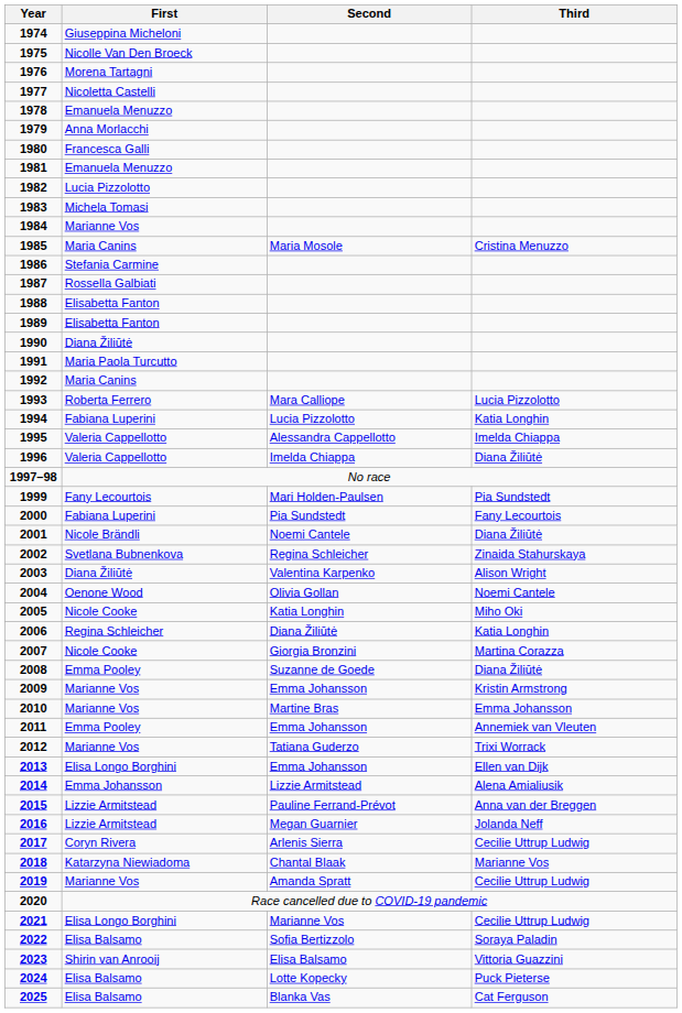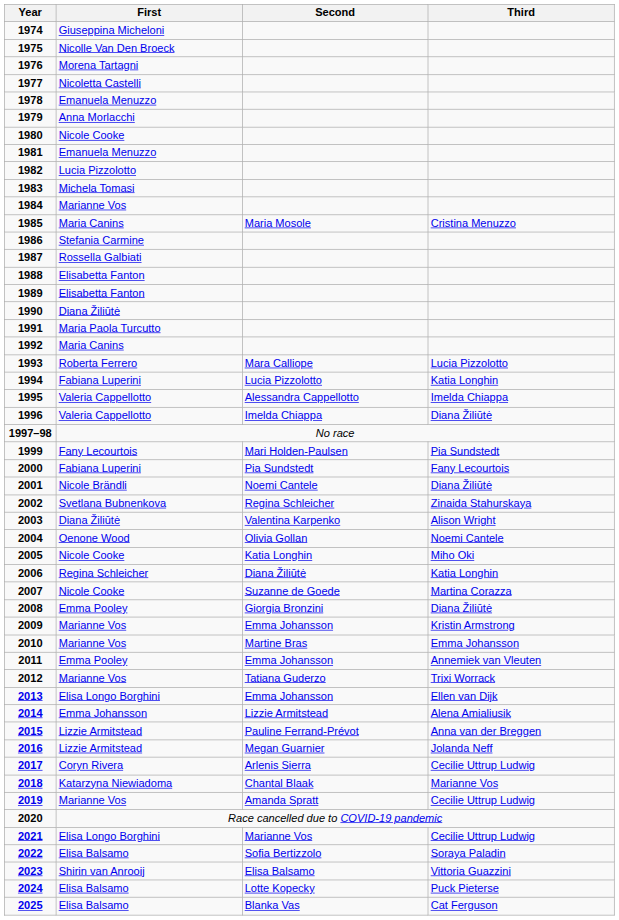 <table class="wikitable" width="70%">
 <tr>
 <th width=5%>Year</th>
 <th width=20%>First</th>
 <th width=20%>Second</th>
 <th width=20%>Third</th>
 </tr>
 <tr>
 <td align=center><strong>1974</strong></td>
 <td> <a href='#'>Giuseppina Micheloni</a></td>
 <td></td>
 <td></td>
 </tr>
 <tr>
 <td align=center><strong>1975</strong></td>
 <td> <a href='#'>Nicolle Van Den Broeck</a></td>
 <td></td>
 <td></td>
 </tr>
 <tr>
 <td align=center><strong>1976</strong></td>
 <td> <a href='#'>Morena Tartagni</a></td>
 <td></td>
 <td></td>
 </tr>
 <tr>
 <td align=center><strong>1977</strong></td>
 <td> <a href='#'>Nicoletta Castelli</a></td>
 <td></td>
 <td></td>
 </tr>
 <tr>
 <td align=center><strong>1978</strong></td>
 <td> <a href='#'>Emanuela Menuzzo</a></td>
 <td></td>
 <td></td>
 </tr>
 <tr>
 <td align=center><strong>1979</strong></td>
 <td> <a href='#'>Anna Morlacchi</a></td>
 <td></td>
 <td></td>
 </tr>
 <tr>
 <td align=center><strong>1980</strong></td>
-<td> <a href='#'>Francesca Galli</a></td>
+<td> <a href='#'>Nicole Cooke</a></td>
 <td></td>
 <td></td>
 </tr>
 <tr>
 <td align=center><strong>1981</strong></td>
 <td> <a href='#'>Emanuela Menuzzo</a></td>
 <td></td>
 <td></td>
 </tr>
 <tr>
 <td align=center><strong>1982</strong></td>
 <td> <a href='#'>Lucia Pizzolotto</a></td>
 <td></td>
 <td></td>
 </tr>
 <tr>
 <td align=center><strong>1983</strong></td>
 <td> <a href='#'>Michela Tomasi</a></td>
 <td></td>
 <td></td>
 </tr>
 <tr>
 <td align=center><strong>1984</strong></td>
 <td> <a href='#'>Marianne Vos</a></td>
 <td></td>
 <td></td>
 </tr>
 <tr>
 <td align=center><strong>1985</strong></td>
 <td> <a href='#'>Maria Canins</a></td>
 <td> <a href='#'>Maria Mosole</a></td>
 <td> <a href='#'>Cristina Menuzzo</a></td>
 </tr>
 <tr>
 <td align=center><strong>1986</strong></td>
 <td> <a href='#'>Stefania Carmine</a></td>
 <td></td>
 <td></td>
 </tr>
 <tr>
 <td align=center><strong>1987</strong></td>
 <td> <a href='#'>Rossella Galbiati</a></td>
 <td></td>
 <td></td>
 </tr>
 <tr>
 <td align=center><strong>1988</strong></td>
 <td> <a href='#'>Elisabetta Fanton</a></td>
 <td></td>
 <td></td>
 </tr>
 <tr>
 <td align=center><strong>1989</strong></td>
 <td> <a href='#'>Elisabetta Fanton</a></td>
 <td></td>
 <td></td>
 </tr>
 <tr>
 <td align=center><strong>1990</strong></td>
 <td> <a href='#'>Diana Žiliūtė</a></td>
 <td></td>
 <td></td>
 </tr>
 <tr>
 <td align=center><strong>1991</strong></td>
 <td> <a href='#'>Maria Paola Turcutto</a></td>
 <td></td>
 <td></td>
 </tr>
 <tr>
 <td align=center><strong>1992</strong></td>
 <td> <a href='#'>Maria Canins</a></td>
 <td></td>
 <td></td>
 </tr>
 <tr>
 <td align=center><strong>1993</strong></td>
 <td> <a href='#'>Roberta Ferrero</a></td>
 <td> <a href='#'>Mara Calliope</a></td>
 <td> <a href='#'>Lucia Pizzolotto</a></td>
 </tr>
 <tr>
 <td align=center><strong>1994</strong></td>
 <td> <a href='#'>Fabiana Luperini</a></td>
 <td> <a href='#'>Lucia Pizzolotto</a></td>
 <td> <a href='#'>Katia Longhin</a></td>
 </tr>
 <tr>
 <td align=center><strong>1995</strong></td>
 <td> <a href='#'>Valeria Cappellotto</a></td>
 <td> <a href='#'>Alessandra Cappellotto</a></td>
 <td> <a href='#'>Imelda Chiappa</a></td>
 </tr>
 <tr>
 <td align=center><strong>1996</strong></td>
 <td> <a href='#'>Valeria Cappellotto</a></td>
 <td> <a href='#'>Imelda Chiappa</a></td>
 <td> <a href='#'>Diana Žiliūtė</a></td>
 </tr>
 <tr>
 <td align=center><strong>1997–98</strong></td>
 <td align=center colspan=3><em>No race</em></td>
 </tr>
 <tr>
 <td align=center><strong>1999</strong></td>
 <td> <a href='#'>Fany Lecourtois</a></td>
 <td> <a href='#'>Mari Holden-Paulsen</a></td>
 <td> <a href='#'>Pia Sundstedt</a></td>
 </tr>
 <tr>
 <td align=center><strong>2000</strong></td>
 <td> <a href='#'>Fabiana Luperini</a></td>
 <td> <a href='#'>Pia Sundstedt</a></td>
 <td> <a href='#'>Fany Lecourtois</a></td>
 </tr>
 <tr>
 <td align=center><strong>2001</strong></td>
 <td> <a href='#'>Nicole Brändli</a></td>
 <td> <a href='#'>Noemi Cantele</a></td>
 <td> <a href='#'>Diana Žiliūtė</a></td>
 </tr>
 <tr>
 <td align=center><strong>2002</strong></td>
 <td> <a href='#'>Svetlana Bubnenkova</a></td>
 <td> <a href='#'>Regina Schleicher</a></td>
 <td> <a href='#'>Zinaida Stahurskaya</a></td>
 </tr>
 <tr>
 <td align=center><strong>2003</strong></td>
 <td> <a href='#'>Diana Žiliūtė</a></td>
 <td> <a href='#'>Valentina Karpenko</a></td>
 <td> <a href='#'>Alison Wright</a></td>
 </tr>
 <tr>
 <td align=center><strong>2004</strong></td>
 <td> <a href='#'>Oenone Wood</a></td>
 <td> <a href='#'>Olivia Gollan</a></td>
 <td> <a href='#'>Noemi Cantele</a></td>
 </tr>
 <tr>
 <td align=center><strong>2005</strong></td>
 <td> <a href='#'>Nicole Cooke</a></td>
 <td> <a href='#'>Katia Longhin</a></td>
 <td> <a href='#'>Miho Oki</a></td>
 </tr>
 <tr>
 <td align=center><strong>2006</strong></td>
 <td> <a href='#'>Regina Schleicher</a></td>
 <td> <a href='#'>Diana Žiliūtė</a></td>
 <td> <a href='#'>Katia Longhin</a></td>
 </tr>
 <tr>
 <td align=center><strong>2007</strong></td>
 <td> <a href='#'>Nicole Cooke</a></td>
-<td> <a href='#'>Giorgia Bronzini</a></td>
+<td> <a href='#'>Suzanne de Goede</a></td>
 <td> <a href='#'>Martina Corazza</a></td>
 </tr>
 <tr>
 <td align=center><strong>2008</strong></td>
 <td> <a href='#'>Emma Pooley</a></td>
-<td> <a href='#'>Suzanne de Goede</a></td>
+<td> <a href='#'>Giorgia Bronzini</a></td>
 <td> <a href='#'>Diana Žiliūtė</a></td>
 </tr>
 <tr>
 <td align=center><strong>2009</strong></td>
 <td> <a href='#'>Marianne Vos</a></td>
 <td> <a href='#'>Emma Johansson</a></td>
 <td> <a href='#'>Kristin Armstrong</a></td>
 </tr>
 <tr>
 <td align=center><strong>2010</strong></td>
 <td> <a href='#'>Marianne Vos</a></td>
 <td> <a href='#'>Martine Bras</a></td>
 <td> <a href='#'>Emma Johansson</a></td>
 </tr>
 <tr>
 <td align=center><strong>2011</strong></td>
 <td> <a href='#'>Emma Pooley</a></td>
 <td> <a href='#'>Emma Johansson</a></td>
 <td> <a href='#'>Annemiek van Vleuten</a></td>
 </tr>
 <tr>
 <td align=center><strong>2012</strong></td>
 <td> <a href='#'>Marianne Vos</a></td>
 <td> <a href='#'>Tatiana Guderzo</a></td>
 <td> <a href='#'>Trixi Worrack</a></td>
 </tr>
 <tr>
 <td align=center><strong><a href='#'>2013</a></strong></td>
 <td> <a href='#'>Elisa Longo Borghini</a></td>
 <td> <a href='#'>Emma Johansson</a></td>
 <td> <a href='#'>Ellen van Dijk</a></td>
 </tr>
 <tr>
 <td align=center><strong><a href='#'>2014</a></strong></td>
 <td> <a href='#'>Emma Johansson</a></td>
 <td> <a href='#'>Lizzie Armitstead</a></td>
 <td> <a href='#'>Alena Amialiusik</a></td>
 </tr>
 <tr>
 <td align=center><strong><a href='#'>2015</a></strong></td>
 <td> <a href='#'>Lizzie Armitstead</a></td>
 <td> <a href='#'>Pauline Ferrand-Prévot</a></td>
 <td> <a href='#'>Anna van der Breggen</a></td>
 </tr>
 <tr>
 <td align=center><strong><a href='#'>2016</a></strong></td>
 <td> <a href='#'>Lizzie Armitstead</a></td>
 <td> <a href='#'>Megan Guarnier</a></td>
 <td> <a href='#'>Jolanda Neff</a></td>
 </tr>
 <tr>
 <td align=center><strong><a href='#'>2017</a></strong></td>
 <td> <a href='#'>Coryn Rivera</a></td>
 <td> <a href='#'>Arlenis Sierra</a></td>
 <td> <a href='#'>Cecilie Uttrup Ludwig</a></td>
 </tr>
 <tr>
 <td align=center><strong><a href='#'>2018</a></strong></td>
 <td> <a href='#'>Katarzyna Niewiadoma</a></td>
 <td> <a href='#'>Chantal Blaak</a></td>
 <td> <a href='#'>Marianne Vos</a></td>
 </tr>
 <tr>
 <td align=center><strong><a href='#'>2019</a></strong></td>
 <td> <a href='#'>Marianne Vos</a></td>
 <td> <a href='#'>Amanda Spratt</a></td>
 <td> <a href='#'>Cecilie Uttrup Ludwig</a></td>
 </tr>
 <tr>
 <td align=center><strong>2020</strong></td>
 <td align=center colspan=3><em>Race cancelled due to <a href='#'>COVID-19 pandemic</a></em></td>
 </tr>
 <tr>
 <td align=center><strong><a href='#'>2021</a></strong></td>
 <td> <a href='#'>Elisa Longo Borghini</a></td>
 <td> <a href='#'>Marianne Vos</a></td>
 <td> <a href='#'>Cecilie Uttrup Ludwig</a></td>
 </tr>
 <tr>
 <td align=center><strong><a href='#'>2022</a></strong></td>
 <td> <a href='#'>Elisa Balsamo</a></td>
 <td> <a href='#'>Sofia Bertizzolo</a></td>
 <td> <a href='#'>Soraya Paladin</a></td>
 </tr>
 <tr>
 <td align=center><strong><a href='#'>2023</a></strong></td>
 <td> <a href='#'>Shirin van Anrooij</a></td>
 <td> <a href='#'>Elisa Balsamo</a></td>
 <td> <a href='#'>Vittoria Guazzini</a></td>
 </tr>
 <tr>
 <td align=center><strong><a href='#'>2024</a></strong></td>
 <td> <a href='#'>Elisa Balsamo</a></td>
 <td> <a href='#'>Lotte Kopecky</a></td>
 <td> <a href='#'>Puck Pieterse</a></td>
 </tr>
 <tr>
 <td align=center><strong><a href='#'>2025</a></strong></td>
 <td> <a href='#'>Elisa Balsamo</a></td>
 <td> <a href='#'>Blanka Vas</a></td>
 <td> <a href='#'>Cat Ferguson</a></td>
 </tr>
 </table>
